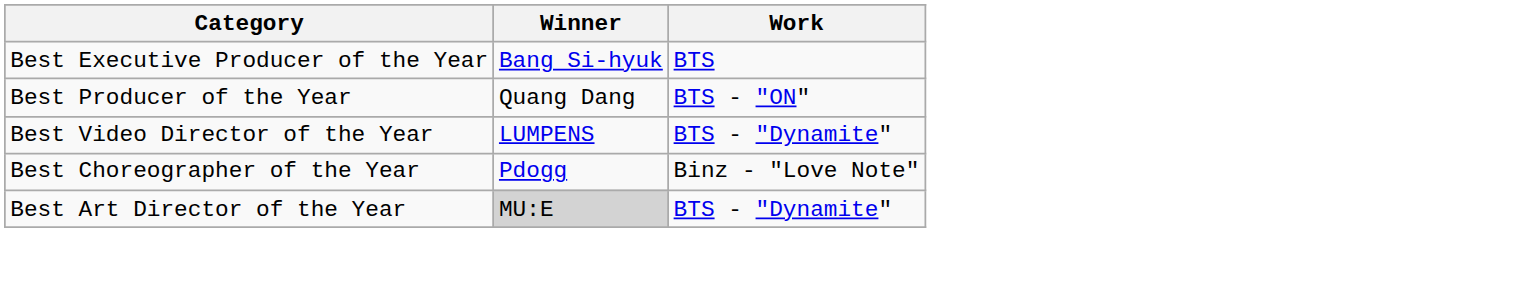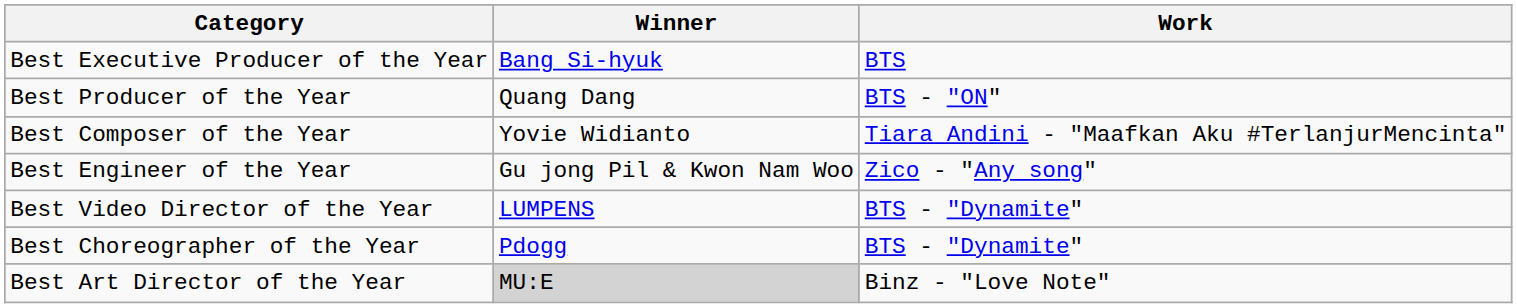 <table class="wikitable">
 <tr>
 <th>Category</th>
 <th>Winner</th>
 <th>Work</th>
 </tr>
 <tr>
 <td>Best Executive Producer of the Year</td>
 <td><a href='#'>Bang Si-hyuk</a></td>
 <td><a href='#'>BTS</a></td>
 </tr>
 <tr>
 <td>Best Producer of the Year</td>
 <td>Quang Dang</td>
 <td><a href='#'>BTS</a> - <a href='#'>"ON</a>"</td>
 </tr>
 <tr>
+<td>Best Composer of the Year</td>
+<td>Yovie Widianto</td>
+<td><a href='#'>Tiara Andini</a> - "Maafkan Aku #TerlanjurMencinta"</td>
+</tr>
+<tr>
+<td>Best Engineer of the Year</td>
+<td>Gu jong Pil & Kwon Nam Woo</td>
+<td><a href='#'>Zico</a> - "<a href='#'>Any song</a>"</td>
+</tr>
+<tr>
 <td>Best Video Director of the Year</td>
 <td><a href='#'>LUMPENS</a></td>
 <td><a href='#'>BTS</a> - <a href='#'>"Dynamite</a>"</td>
 </tr>
 <tr>
 <td>Best Choreographer of the Year</td>
 <td><a href='#'>Pdogg</a></td>
-<td>Binz - "Love Note"</td>
+<td><a href='#'>BTS</a> - <a href='#'>"Dynamite</a>"</td>
 </tr>
 <tr>
 <td>Best Art Director of the Year</td>
 <td style="background: lightgrey;">MU:E</td>
-<td><a href='#'>BTS</a> - <a href='#'>"Dynamite</a>"</td>
+<td>Binz - "Love Note"</td>
 </tr>
 </table>
